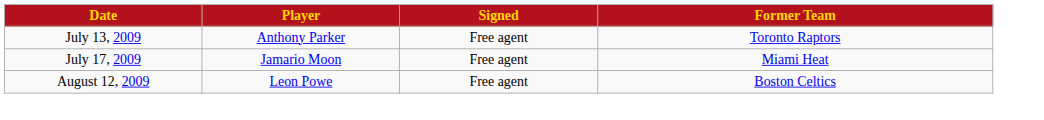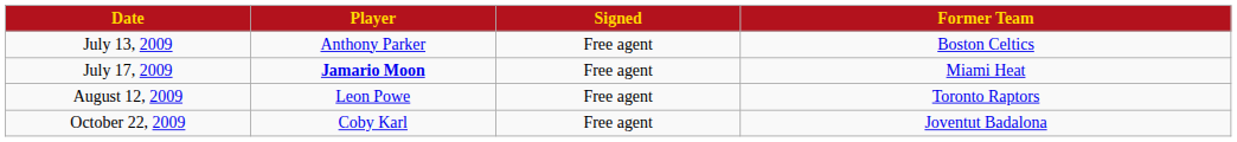 <table class="wikitable sortable sortable">
 <tr>
 <th style="background:#B3121D; color:gold" width="10%">Date</th>
 <th style="background:#B3121D; color:gold" width="10%">Player</th>
 <th style="background:#B3121D; color:gold" width="10%">Signed</th>
 <th style="background:#B3121D; color:gold" width="20%">Former Team</th>
 </tr>
 <tr style="text-align: center">
 <td>July 13, <a href='#'>2009</a></td>
 <td><a href='#'>Anthony Parker</a></td>
 <td>Free agent</td>
-<td><a href='#'>Toronto Raptors</a></td>
+<td><a href='#'>Boston Celtics</a></td>
 </tr>
 <tr style="text-align: center">
 <td>July 17, <a href='#'>2009</a></td>
-<td><a href='#'>Jamario Moon</a></td>
+<td><strong><a href='#'>Jamario Moon</a></strong></td>
 <td>Free agent</td>
 <td><a href='#'>Miami Heat</a></td>
 </tr>
 <tr style="text-align: center">
 <td>August 12, <a href='#'>2009</a></td>
 <td><a href='#'>Leon Powe</a></td>
 <td>Free agent</td>
-<td><a href='#'>Boston Celtics</a></td>
+<td><a href='#'>Toronto Raptors</a></td>
+</tr>
+<tr style="text-align: center">
+<td>October 22, <a href='#'>2009</a></td>
+<td><a href='#'>Coby Karl</a></td>
+<td>Free agent</td>
+<td><a href='#'>Joventut Badalona</a></td>
 </tr>
 </table>
